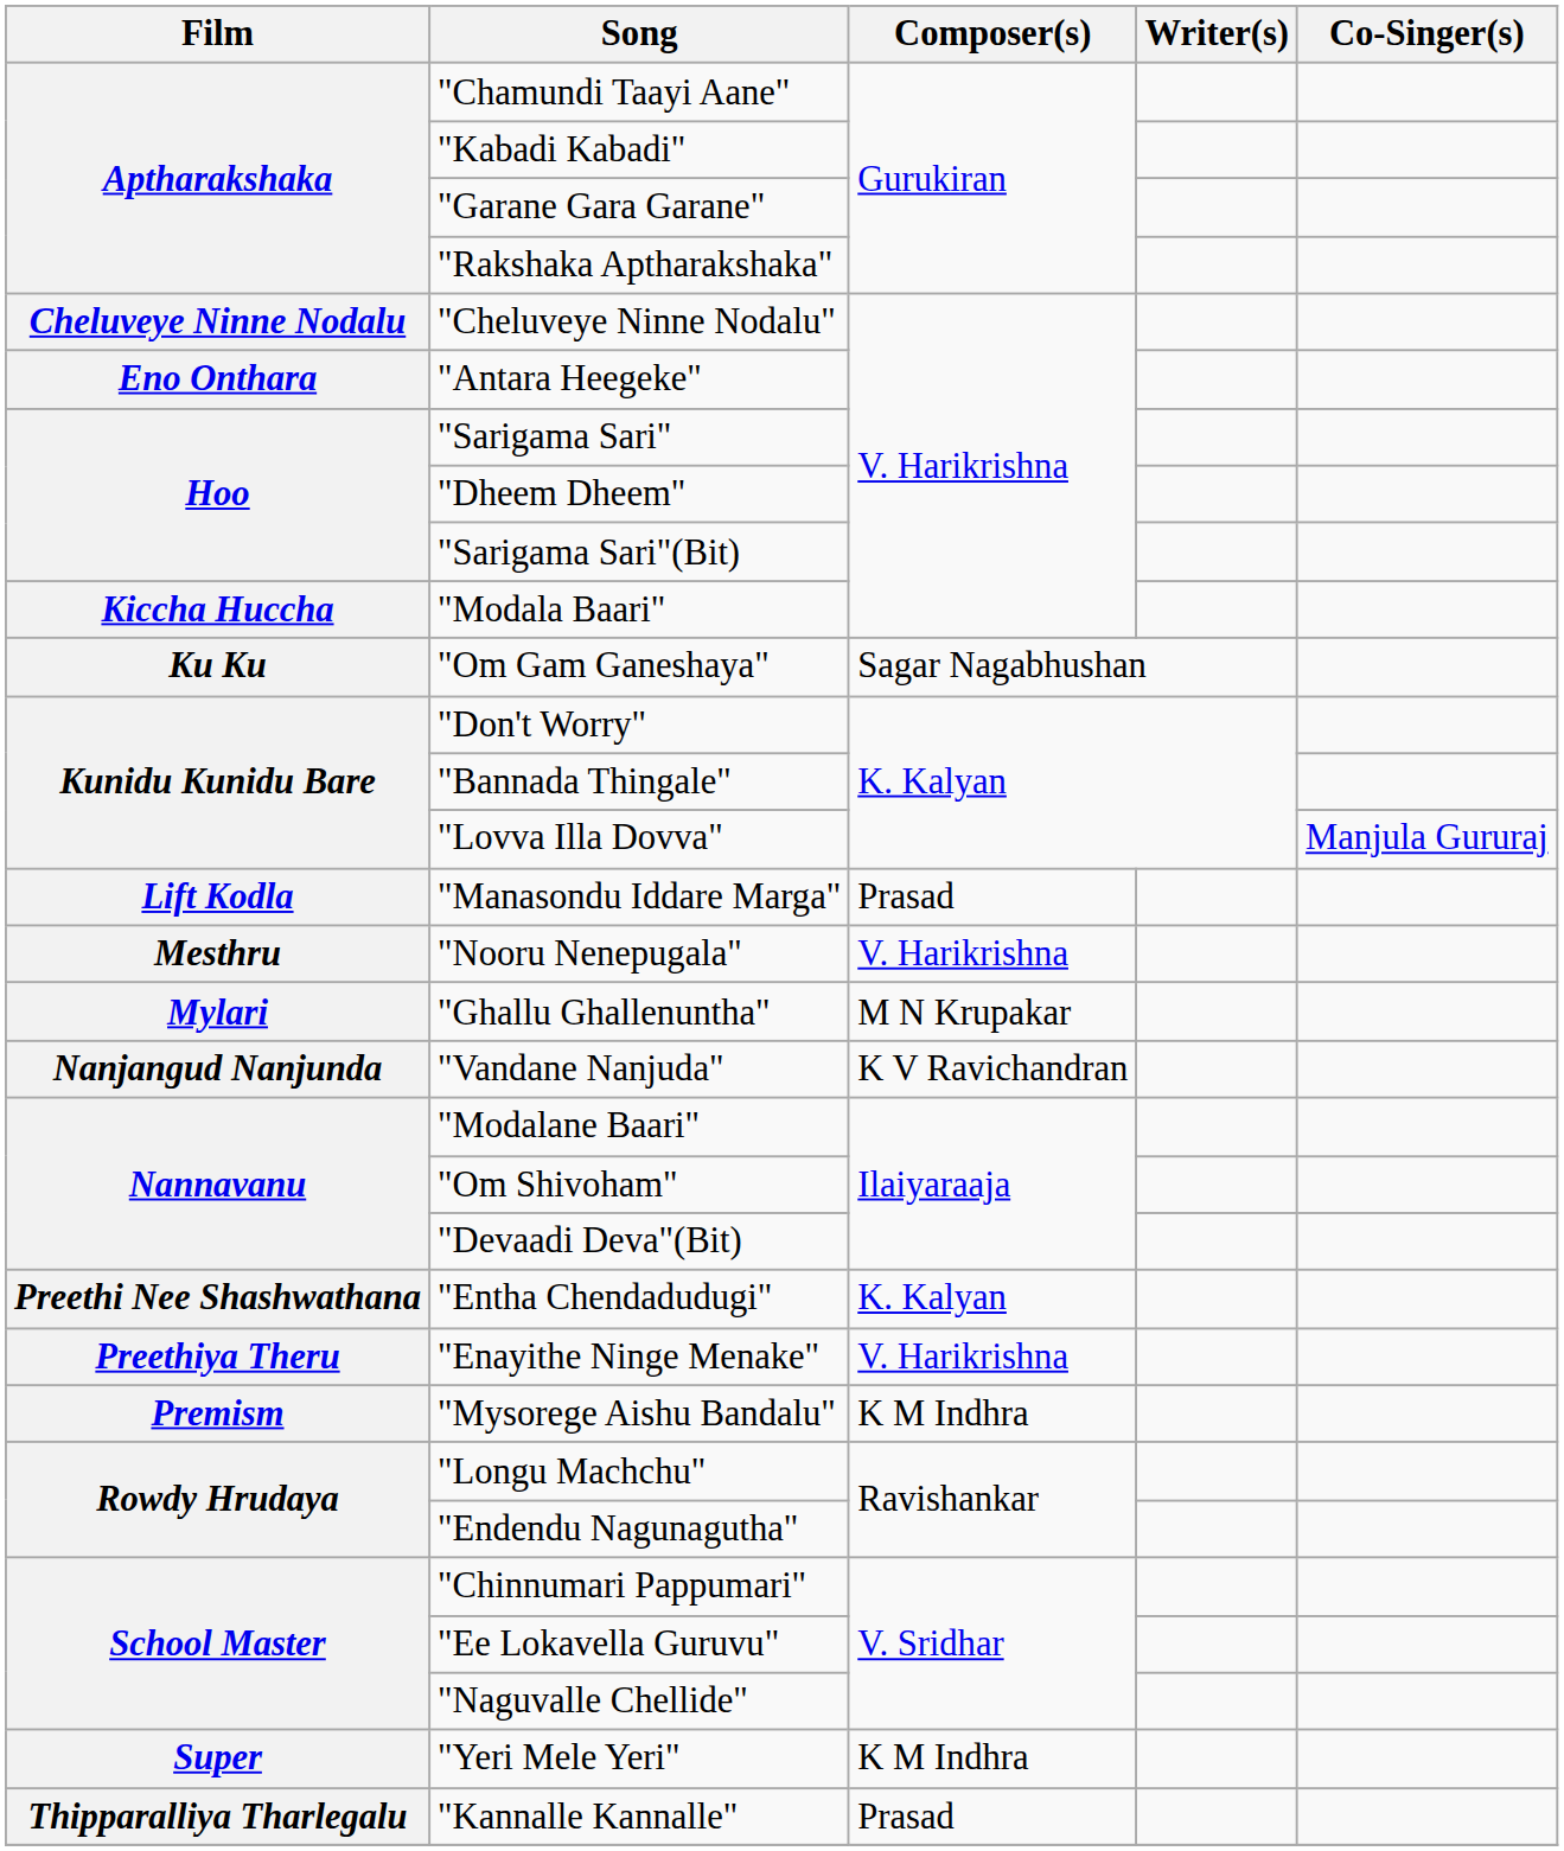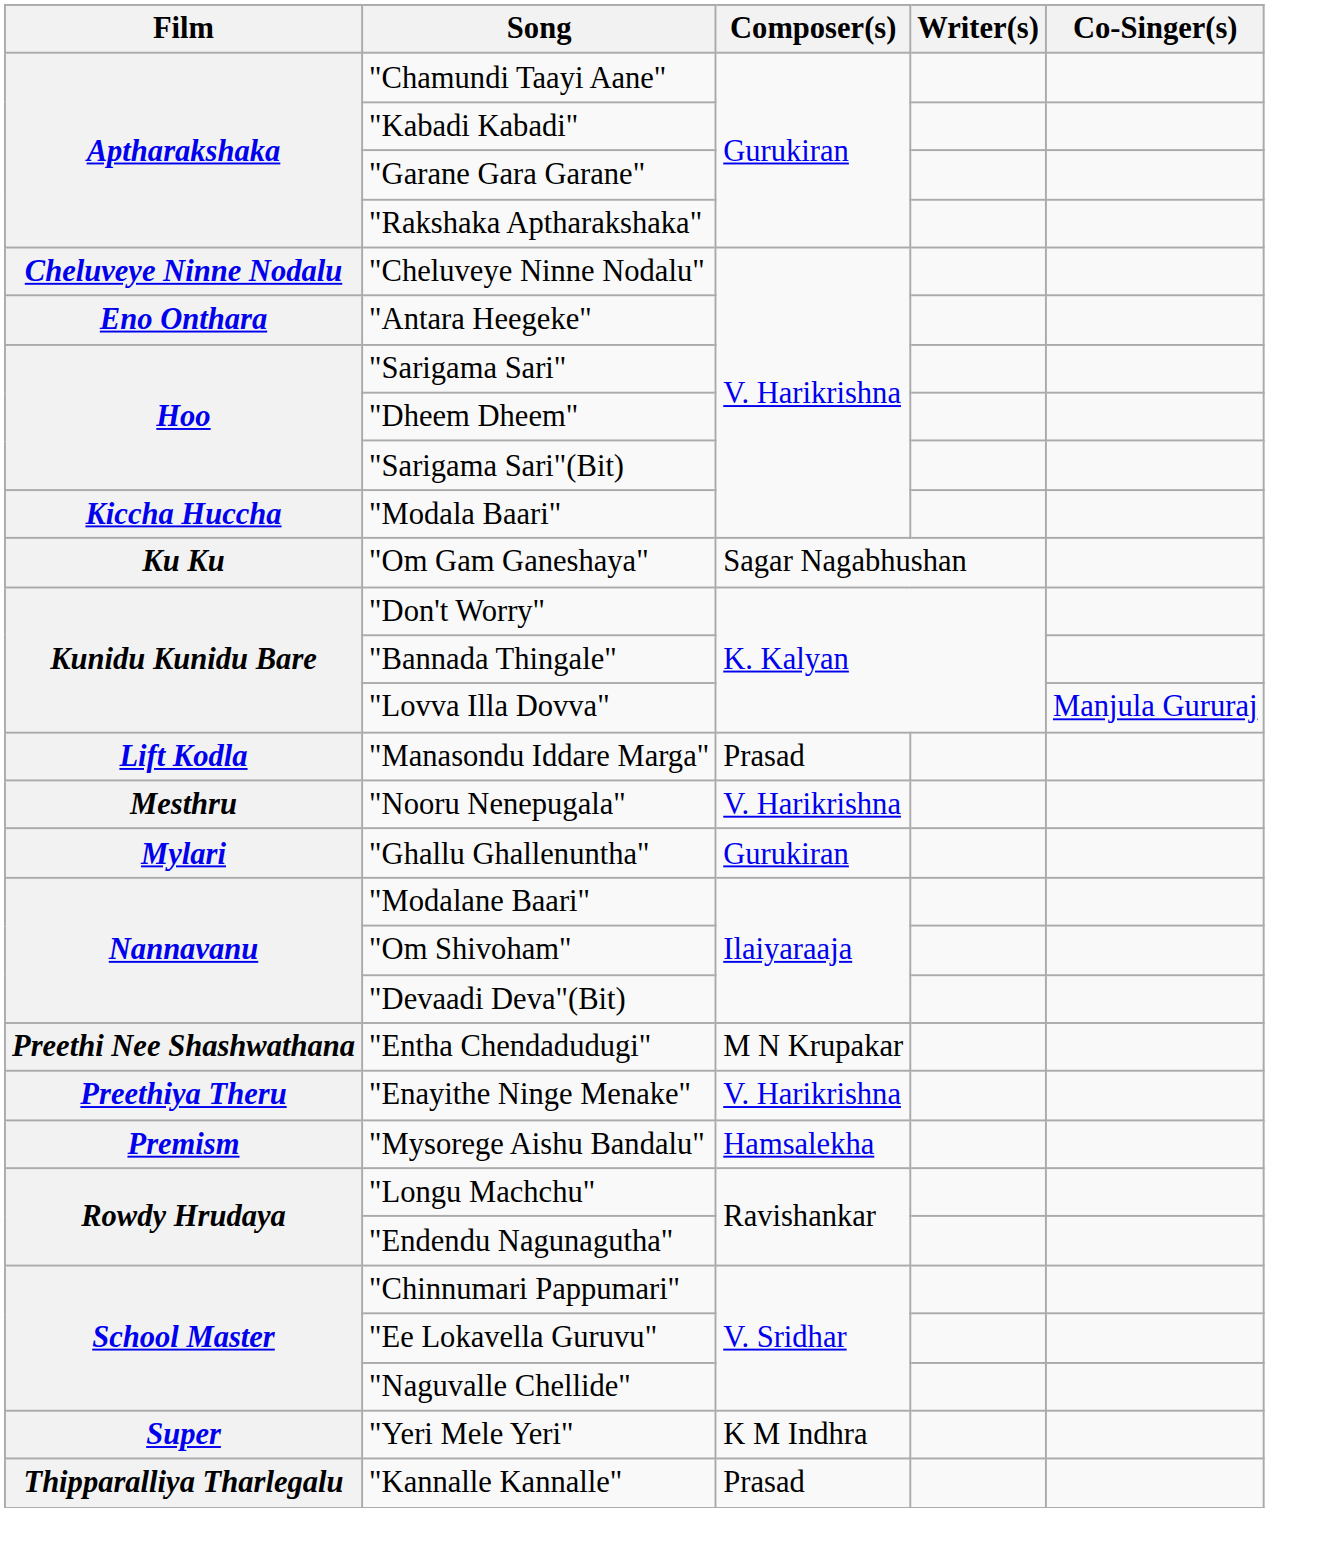 <table class="wikitable">
 <tr>
 <th>Film</th>
 <th>Song</th>
 <th>Composer(s)</th>
 <th>Writer(s)</th>
 <th>Co-Singer(s)</th>
 </tr>
 <tr>
 <th rowspan="4"><em><a href='#'>Aptharakshaka</a></em></th>
 <td>"Chamundi Taayi Aane"</td>
 <td rowspan="4"><a href='#'>Gurukiran</a></td>
 <td></td>
 <td></td>
 </tr>
 <tr>
 <td>"Kabadi Kabadi"</td>
 <td></td>
 <td></td>
 </tr>
 <tr>
 <td>"Garane Gara Garane"</td>
 <td></td>
 <td></td>
 </tr>
 <tr>
 <td>"Rakshaka Aptharakshaka"</td>
 <td></td>
 <td></td>
 </tr>
 <tr>
 <th><em><a href='#'>Cheluveye Ninne Nodalu</a></em></th>
 <td>"Cheluveye Ninne Nodalu"</td>
 <td rowspan="6"><a href='#'>V. Harikrishna</a></td>
 <td></td>
 <td></td>
 </tr>
 <tr>
 <th><em><a href='#'>Eno Onthara</a></em></th>
 <td>"Antara Heegeke"</td>
 <td></td>
 <td></td>
 </tr>
 <tr>
 <th rowspan="3"><em><a href='#'>Hoo</a></em></th>
 <td>"Sarigama Sari"</td>
 <td></td>
 <td></td>
 </tr>
 <tr>
 <td>"Dheem Dheem"</td>
 <td></td>
 <td></td>
 </tr>
 <tr>
 <td>"Sarigama Sari"(Bit)</td>
 <td></td>
 <td></td>
 </tr>
 <tr>
 <th><em><a href='#'>Kiccha Huccha</a></em></th>
 <td>"Modala Baari"</td>
 <td></td>
 <td></td>
 </tr>
 <tr>
 <th><em>Ku Ku</em></th>
 <td>"Om Gam Ganeshaya"</td>
 <td colspan="2">Sagar Nagabhushan</td>
 <td></td>
 </tr>
 <tr>
 <th rowspan="3"><em>Kunidu Kunidu Bare</em></th>
 <td>"Don't Worry"</td>
 <td colspan="2" rowspan="3"><a href='#'>K. Kalyan</a></td>
 <td></td>
 </tr>
 <tr>
 <td>"Bannada Thingale"</td>
 <td></td>
 </tr>
 <tr>
 <td>"Lovva Illa Dovva"</td>
 <td><a href='#'>Manjula Gururaj</a></td>
 </tr>
 <tr>
 <th><em><a href='#'>Lift Kodla</a></em></th>
 <td>"Manasondu Iddare Marga"</td>
 <td>Prasad</td>
 <td></td>
 <td></td>
 </tr>
 <tr>
 <th><em>Mesthru</em></th>
 <td>"Nooru Nenepugala"</td>
 <td><a href='#'>V. Harikrishna</a></td>
 <td></td>
 <td></td>
 </tr>
 <tr>
 <th><em><a href='#'>Mylari</a></em></th>
 <td>"Ghallu Ghallenuntha"</td>
-<td>M N Krupakar</td>
-<td></td>
-<td></td>
-</tr>
-<tr>
-<th><em>Nanjangud Nanjunda</em></th>
-<td>"Vandane Nanjuda"</td>
-<td>K V Ravichandran</td>
+<td><a href='#'>Gurukiran</a></td>
 <td></td>
 <td></td>
 </tr>
 <tr>
 <th rowspan="3"><em><a href='#'>Nannavanu</a></em></th>
 <td>"Modalane Baari"</td>
 <td rowspan="3"><a href='#'>Ilaiyaraaja</a></td>
 <td></td>
 <td></td>
 </tr>
 <tr>
 <td>"Om Shivoham"</td>
 <td></td>
 <td></td>
 </tr>
 <tr>
 <td>"Devaadi Deva"(Bit)</td>
 <td></td>
 <td></td>
 </tr>
 <tr>
 <th><em>Preethi Nee Shashwathana</em></th>
 <td>"Entha Chendadudugi"</td>
-<td><a href='#'>K. Kalyan</a></td>
+<td>M N Krupakar</td>
 <td></td>
 <td></td>
 </tr>
 <tr>
 <th><em><a href='#'>Preethiya Theru</a></em></th>
 <td>"Enayithe Ninge Menake"</td>
 <td><a href='#'>V. Harikrishna</a></td>
 <td></td>
 <td></td>
 </tr>
 <tr>
 <th><em><a href='#'>Premism</a></em></th>
 <td>"Mysorege Aishu Bandalu"</td>
-<td>K M Indhra</td>
+<td><a href='#'>Hamsalekha</a></td>
 <td></td>
 <td></td>
 </tr>
 <tr>
 <th rowspan="2"><em>Rowdy Hrudaya</em></th>
 <td>"Longu Machchu"</td>
 <td rowspan="2">Ravishankar</td>
 <td></td>
 <td></td>
 </tr>
 <tr>
 <td>"Endendu Nagunagutha"</td>
 <td></td>
 <td></td>
 </tr>
 <tr>
 <th rowspan="3"><a href='#'><em>School Master</em></a></th>
 <td>"Chinnumari Pappumari"</td>
 <td rowspan="3"><a href='#'>V. Sridhar</a></td>
 <td></td>
 <td></td>
 </tr>
 <tr>
 <td>"Ee Lokavella Guruvu"</td>
 <td></td>
 <td></td>
 </tr>
 <tr>
 <td>"Naguvalle Chellide"</td>
 <td></td>
 <td></td>
 </tr>
 <tr>
 <th><em><a href='#'>Super</a></em></th>
 <td>"Yeri Mele Yeri"</td>
 <td>K M Indhra</td>
 <td></td>
 <td></td>
 </tr>
 <tr>
 <th><em>Thipparalliya Tharlegalu</em></th>
 <td>"Kannalle Kannalle"</td>
 <td>Prasad</td>
 <td></td>
 <td></td>
 </tr>
 <tr>
 </tr>
 </table>
